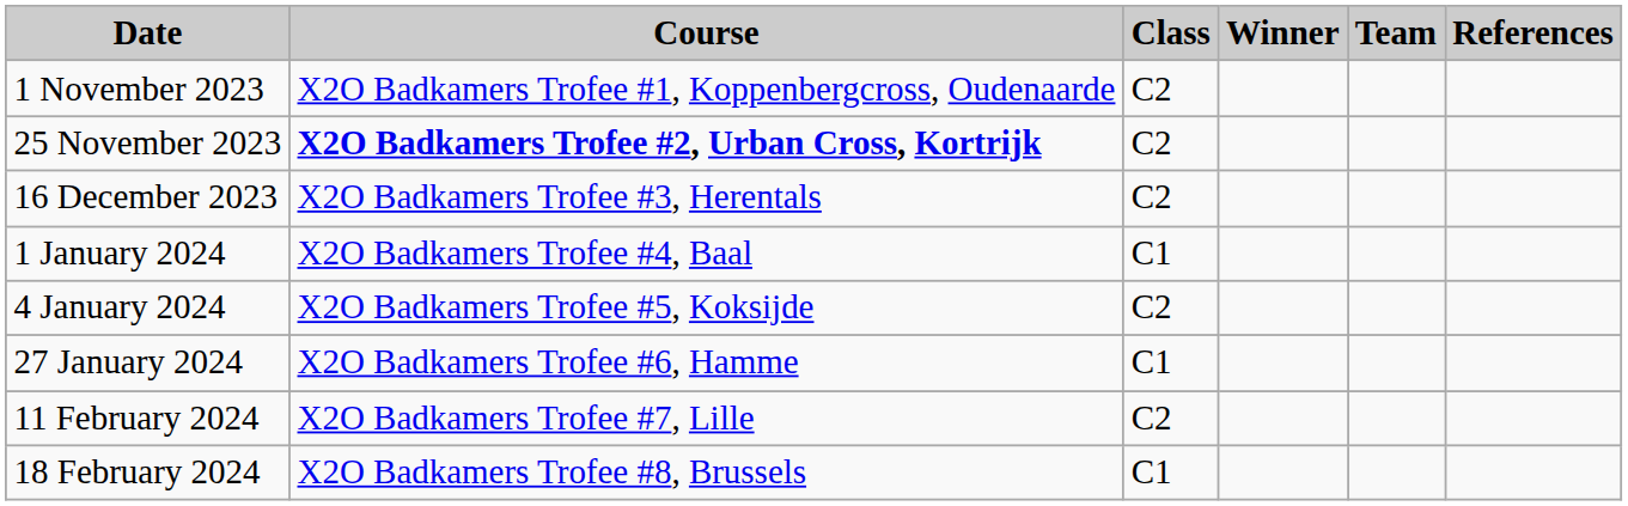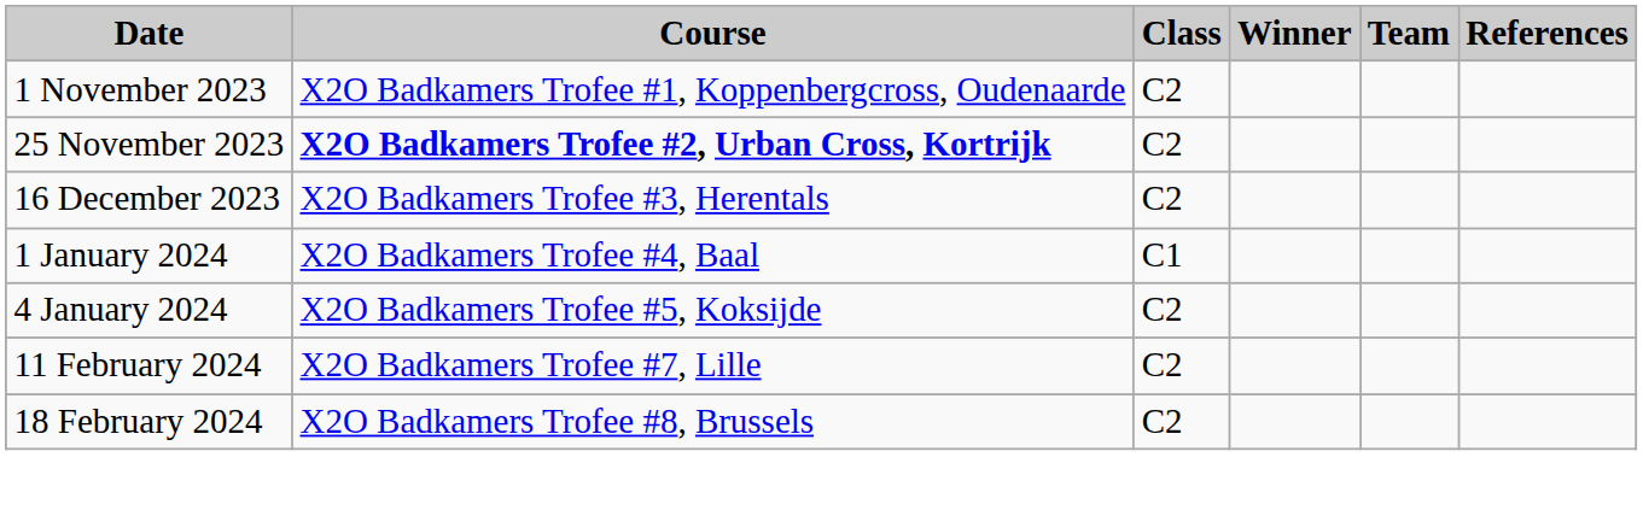 <table class="wikitable sortable alternance ">
 <tr>
 <th scope="col" style="background-color:#CCCCCC;">Date</th>
 <th scope="col" style="background-color:#CCCCCC;">Course</th>
 <th scope="col" style="background-color:#CCCCCC;">Class</th>
 <th scope="col" style="background-color:#CCCCCC;">Winner</th>
 <th scope="col" style="background-color:#CCCCCC;">Team</th>
 <th scope="col" style="background-color:#CCCCCC;">References</th>
 </tr>
 <tr>
 <td>1 November 2023</td>
 <td> <a href='#'>X2O Badkamers Trofee #1</a>, <a href='#'>Koppenbergcross</a>, <a href='#'>Oudenaarde</a></td>
 <td>C2</td>
 <td></td>
 <td></td>
 <td></td>
 </tr>
 <tr>
 <td>25 November 2023</td>
 <td><strong> <a href='#'>X2O Badkamers Trofee #2</a>, <a href='#'>Urban Cross</a>, <a href='#'>Kortrijk</a></strong></td>
 <td>C2</td>
 <td></td>
 <td></td>
 <td></td>
 </tr>
 <tr>
 <td>16 December 2023</td>
 <td> <a href='#'>X2O Badkamers Trofee #3</a>, <a href='#'>Herentals</a></td>
 <td>C2</td>
 <td></td>
 <td></td>
 <td></td>
 </tr>
 <tr>
 <td>1 January 2024</td>
 <td> <a href='#'>X2O Badkamers Trofee #4</a>, <a href='#'>Baal</a></td>
 <td>C1</td>
 <td></td>
 <td></td>
 <td></td>
 </tr>
 <tr>
 <td>4 January 2024</td>
 <td> <a href='#'>X2O Badkamers Trofee #5</a>, <a href='#'>Koksijde</a></td>
 <td>C2</td>
 <td></td>
 <td></td>
 <td></td>
 </tr>
 <tr>
-<td>27 January 2024</td>
-<td> <a href='#'>X2O Badkamers Trofee #6</a>, <a href='#'>Hamme</a></td>
-<td>C1</td>
-<td></td>
-<td></td>
-<td></td>
-</tr>
-<tr>
 <td>11 February 2024</td>
 <td> <a href='#'>X2O Badkamers Trofee #7</a>, <a href='#'>Lille</a></td>
 <td>C2</td>
 <td></td>
 <td></td>
 <td></td>
 </tr>
 <tr>
 <td>18 February 2024</td>
 <td> <a href='#'>X2O Badkamers Trofee #8</a>, <a href='#'>Brussels</a></td>
-<td>C1</td>
+<td>C2</td>
 <td></td>
 <td></td>
 <td></td>
 </tr>
 </table>
